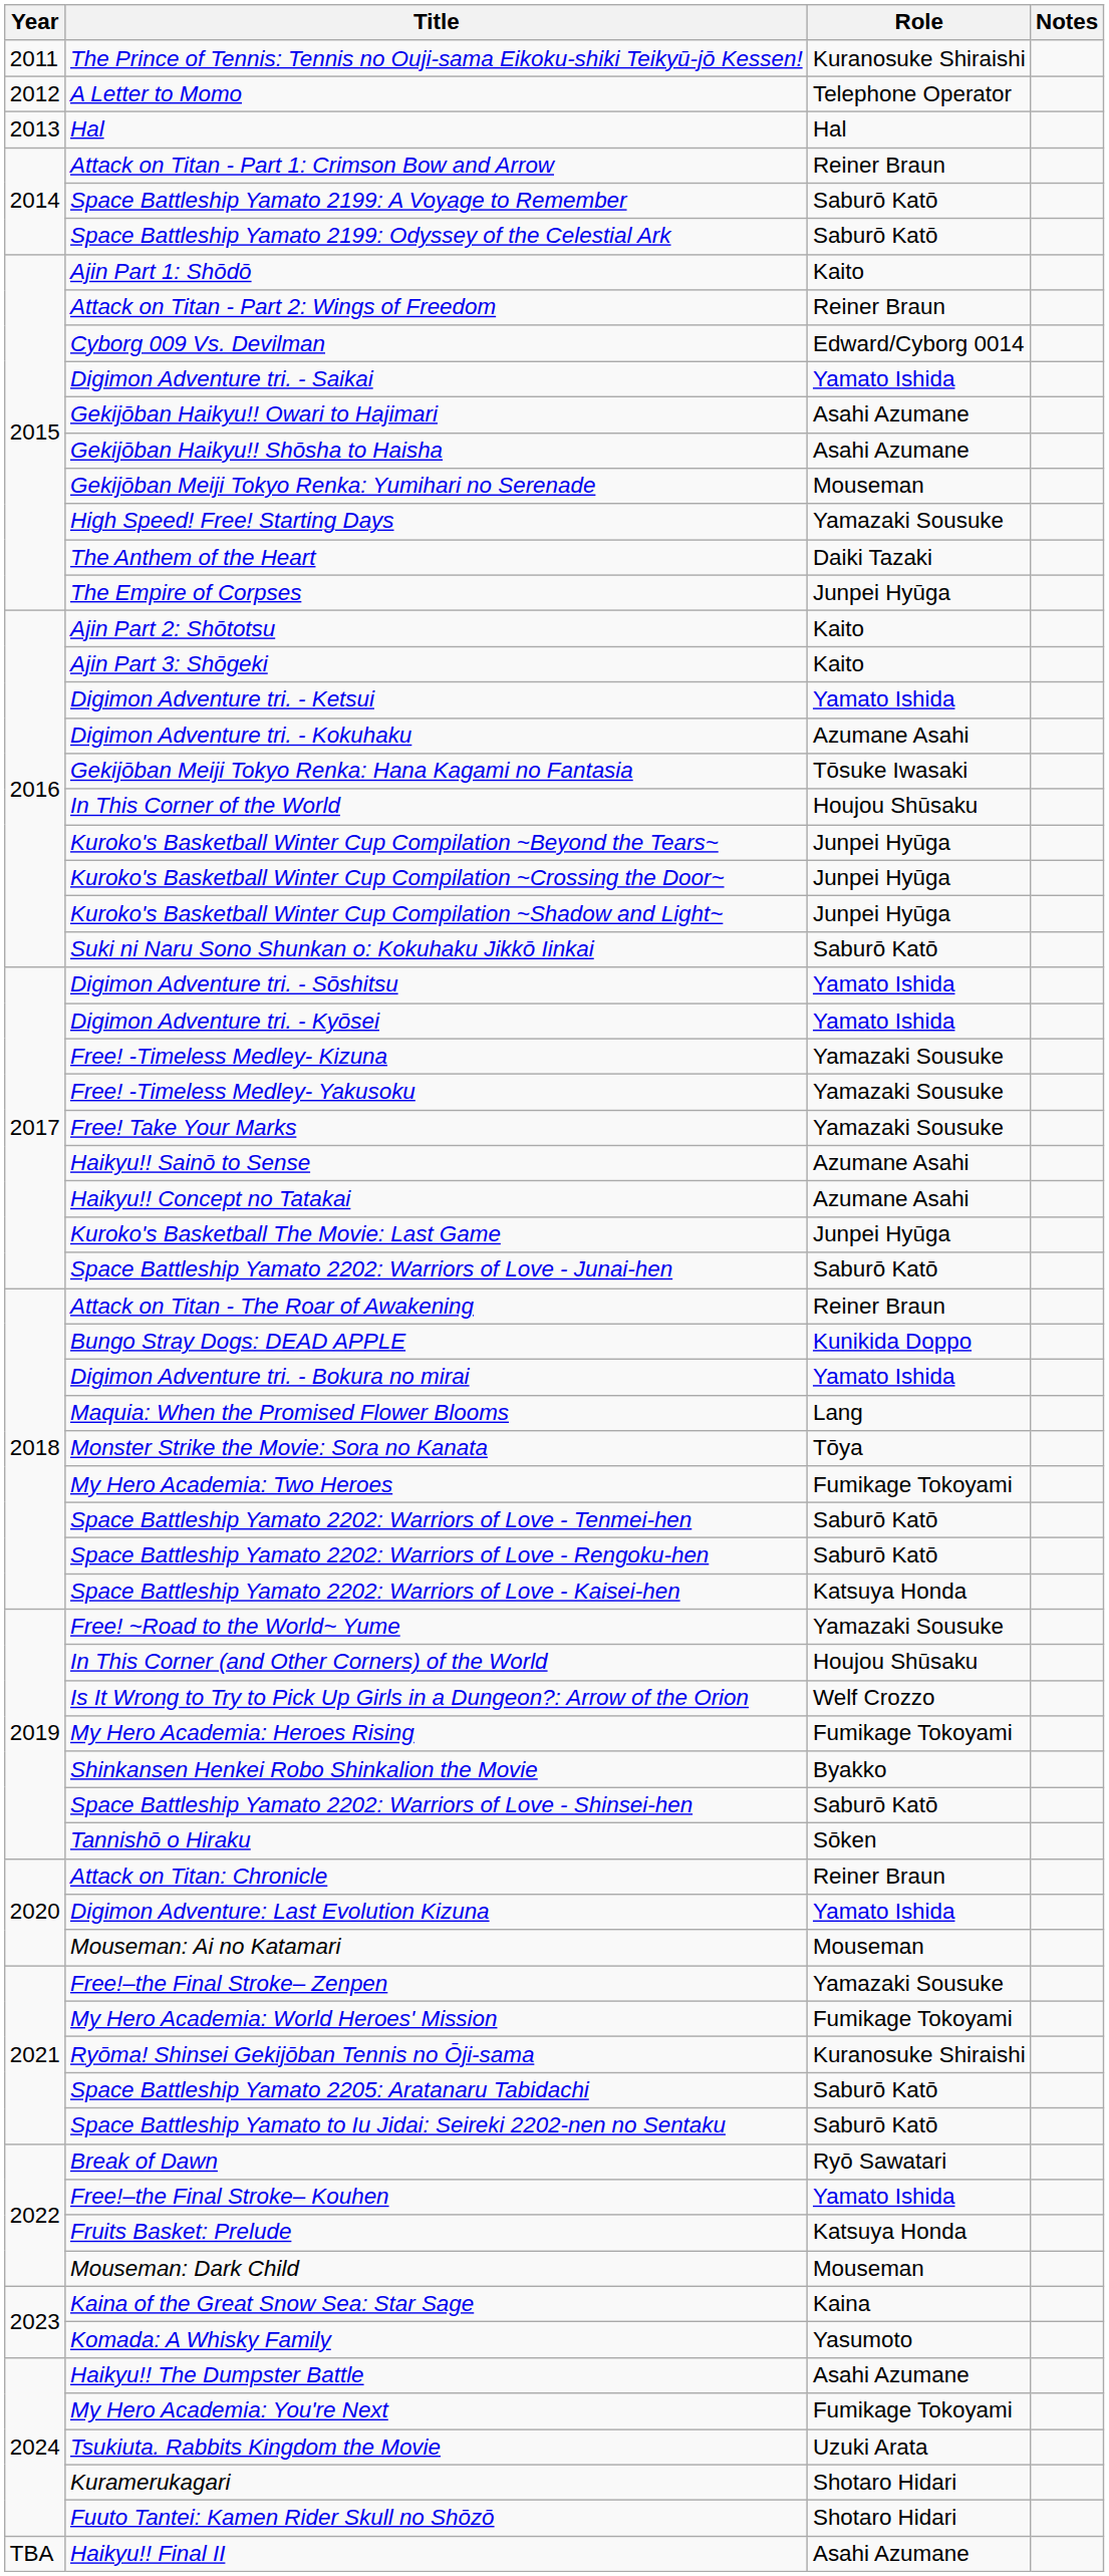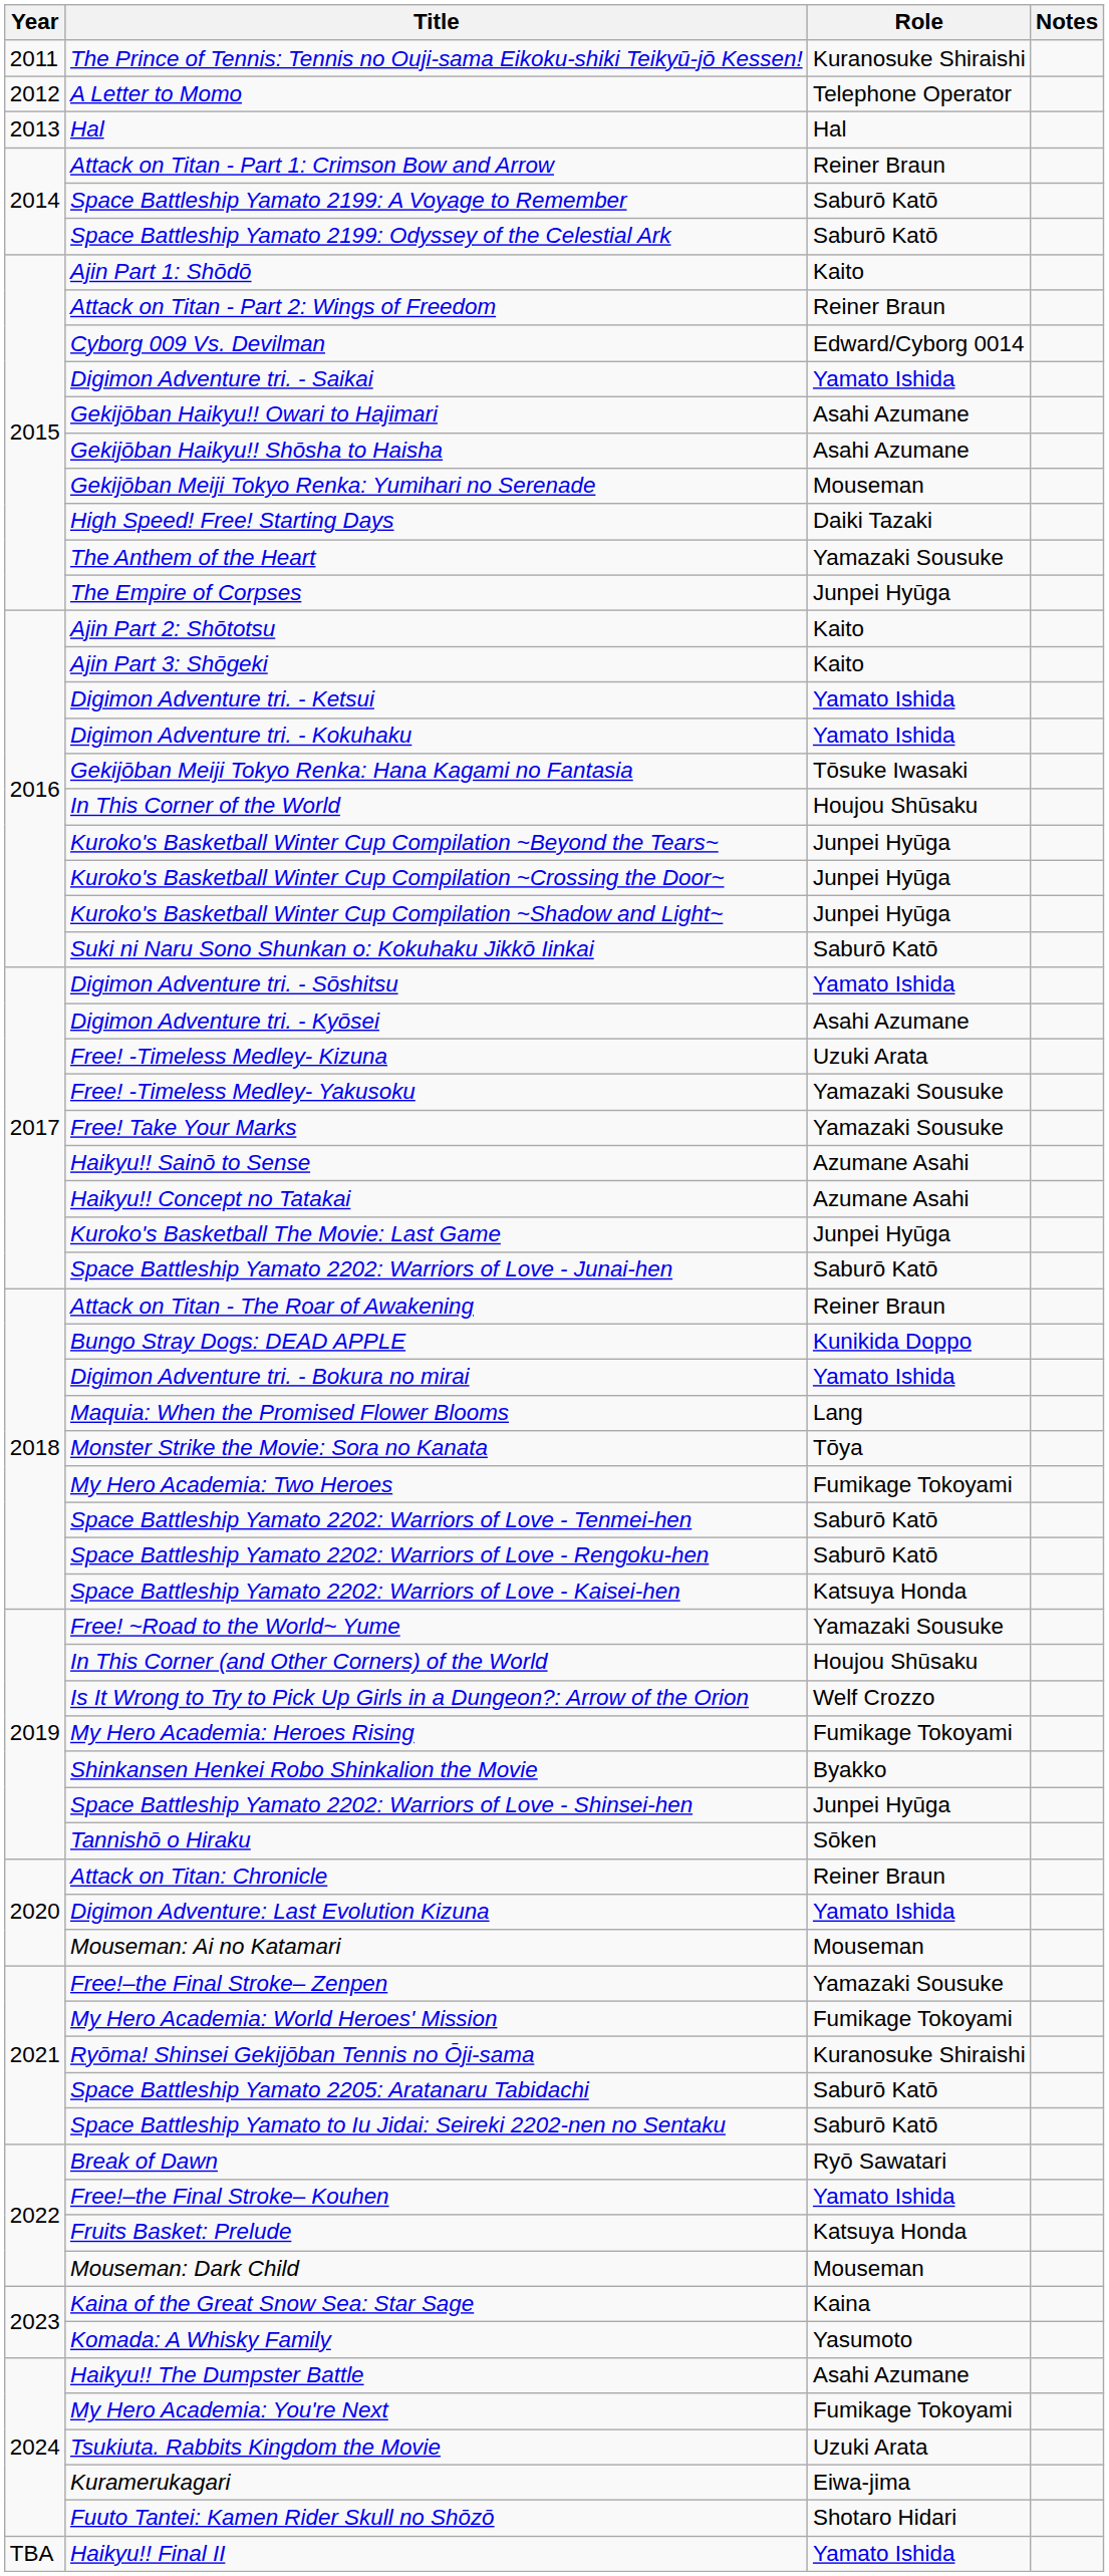 <table class="wikitable">
 <tr>
 <th>Year</th>
 <th>Title</th>
 <th>Role</th>
 <th>Notes</th>
 </tr>
 <tr>
 <td>2011</td>
 <td><em><a href='#'>The Prince of Tennis: Tennis no Ouji-sama Eikoku-shiki Teikyū-jō Kessen!</a></em></td>
 <td>Kuranosuke Shiraishi</td>
 <td></td>
 </tr>
 <tr>
 <td>2012</td>
 <td><em><a href='#'>A Letter to Momo</a></em></td>
 <td>Telephone Operator</td>
 <td></td>
 </tr>
 <tr>
 <td>2013</td>
 <td><em><a href='#'>Hal</a></em></td>
 <td>Hal</td>
 <td></td>
 </tr>
 <tr>
 <td rowspan="3">2014</td>
 <td><em><a href='#'>Attack on Titan - Part 1: Crimson Bow and Arrow</a></em></td>
 <td>Reiner Braun</td>
 <td></td>
 </tr>
 <tr>
 <td><em><a href='#'>Space Battleship Yamato 2199: A Voyage to Remember</a></em></td>
 <td>Saburō Katō</td>
 <td></td>
 </tr>
 <tr>
 <td><em><a href='#'>Space Battleship Yamato 2199: Odyssey of the Celestial Ark</a></em></td>
 <td>Saburō Katō</td>
 <td></td>
 </tr>
 <tr>
 <td rowspan="10">2015</td>
 <td><em><a href='#'>Ajin Part 1: Shōdō</a></em></td>
 <td>Kaito</td>
 <td></td>
 </tr>
 <tr>
 <td><em><a href='#'>Attack on Titan - Part 2: Wings of Freedom</a></em></td>
 <td>Reiner Braun</td>
 <td></td>
 </tr>
 <tr>
 <td><em><a href='#'>Cyborg 009 Vs. Devilman</a></em></td>
 <td>Edward/Cyborg 0014</td>
 <td></td>
 </tr>
 <tr>
 <td><em><a href='#'>Digimon Adventure tri. - Saikai</a></em></td>
 <td><a href='#'>Yamato Ishida</a></td>
 <td></td>
 </tr>
 <tr>
 <td><em><a href='#'>Gekijōban Haikyu!! Owari to Hajimari</a></em></td>
 <td>Asahi Azumane</td>
 <td></td>
 </tr>
 <tr>
 <td><em><a href='#'>Gekijōban Haikyu!! Shōsha to Haisha</a></em></td>
 <td>Asahi Azumane</td>
 <td></td>
 </tr>
 <tr>
 <td><em><a href='#'>Gekijōban Meiji Tokyo Renka: Yumihari no Serenade</a></em></td>
 <td>Mouseman</td>
 <td></td>
 </tr>
 <tr>
 <td><em><a href='#'>High Speed! Free! Starting Days</a></em></td>
-<td>Yamazaki Sousuke</td>
+<td>Daiki Tazaki</td>
 <td></td>
 </tr>
 <tr>
 <td><em><a href='#'>The Anthem of the Heart</a></em></td>
-<td>Daiki Tazaki</td>
+<td>Yamazaki Sousuke</td>
 <td></td>
 </tr>
 <tr>
 <td><em><a href='#'>The Empire of Corpses</a></em></td>
 <td>Junpei Hyūga</td>
 <td></td>
 </tr>
 <tr>
 <td rowspan="10">2016</td>
 <td><em><a href='#'>Ajin Part 2: Shōtotsu</a></em></td>
 <td>Kaito</td>
 <td></td>
 </tr>
 <tr>
 <td><em><a href='#'>Ajin Part 3: Shōgeki</a></em></td>
 <td>Kaito</td>
 <td></td>
 </tr>
 <tr>
 <td><em><a href='#'>Digimon Adventure tri. - Ketsui</a></em></td>
 <td><a href='#'>Yamato Ishida</a></td>
 <td></td>
 </tr>
 <tr>
 <td><em><a href='#'>Digimon Adventure tri. - Kokuhaku</a></em></td>
-<td>Azumane Asahi</td>
+<td><a href='#'>Yamato Ishida</a></td>
 <td></td>
 </tr>
 <tr>
 <td><em><a href='#'>Gekijōban Meiji Tokyo Renka: Hana Kagami no Fantasia</a></em></td>
 <td>Tōsuke Iwasaki</td>
 <td></td>
 </tr>
 <tr>
 <td><em><a href='#'>In This Corner of the World</a></em></td>
 <td>Houjou Shūsaku</td>
 <td></td>
 </tr>
 <tr>
 <td><em><a href='#'>Kuroko's Basketball Winter Cup Compilation ~Beyond the Tears~</a></em></td>
 <td>Junpei Hyūga</td>
 <td></td>
 </tr>
 <tr>
 <td><em><a href='#'>Kuroko's Basketball Winter Cup Compilation ~Crossing the Door~</a></em></td>
 <td>Junpei Hyūga</td>
 <td></td>
 </tr>
 <tr>
 <td><em><a href='#'>Kuroko's Basketball Winter Cup Compilation ~Shadow and Light~</a></em></td>
 <td>Junpei Hyūga</td>
 <td></td>
 </tr>
 <tr>
 <td><em><a href='#'>Suki ni Naru Sono Shunkan o: Kokuhaku Jikkō Iinkai</a></em></td>
 <td>Saburō Katō</td>
 <td></td>
 </tr>
 <tr>
 <td rowspan="9">2017</td>
 <td><em><a href='#'>Digimon Adventure tri. - Sōshitsu</a></em></td>
 <td><a href='#'>Yamato Ishida</a></td>
 <td></td>
 </tr>
 <tr>
 <td><em><a href='#'>Digimon Adventure tri. - Kyōsei</a></em></td>
-<td><a href='#'>Yamato Ishida</a></td>
+<td>Asahi Azumane</td>
 <td></td>
 </tr>
 <tr>
 <td><em><a href='#'>Free! -Timeless Medley- Kizuna</a></em></td>
-<td>Yamazaki Sousuke</td>
+<td>Uzuki Arata</td>
 <td></td>
 </tr>
 <tr>
 <td><em><a href='#'>Free! -Timeless Medley- Yakusoku</a></em></td>
 <td>Yamazaki Sousuke</td>
 <td></td>
 </tr>
 <tr>
 <td><em><a href='#'>Free! Take Your Marks</a></em></td>
 <td>Yamazaki Sousuke</td>
 <td></td>
 </tr>
 <tr>
 <td><em><a href='#'>Haikyu!! Sainō to Sense</a></em></td>
 <td>Azumane Asahi</td>
 <td></td>
 </tr>
 <tr>
 <td><em> <a href='#'>Haikyu!! Concept no Tatakai</a></em></td>
 <td>Azumane Asahi</td>
 <td></td>
 </tr>
 <tr>
 <td><em><a href='#'>Kuroko's Basketball The Movie: Last Game</a></em></td>
 <td>Junpei Hyūga</td>
 <td></td>
 </tr>
 <tr>
 <td><em><a href='#'>Space Battleship Yamato 2202: Warriors of Love - Junai-hen</a></em></td>
 <td>Saburō Katō</td>
 <td></td>
 </tr>
 <tr>
 <td rowspan="9">2018</td>
 <td><em><a href='#'>Attack on Titan - The Roar of Awakening</a></em></td>
 <td>Reiner Braun</td>
 <td></td>
 </tr>
 <tr>
 <td><em><a href='#'>Bungo Stray Dogs: DEAD APPLE</a></em></td>
 <td><a href='#'>Kunikida Doppo</a></td>
 <td></td>
 </tr>
 <tr>
 <td><em><a href='#'>Digimon Adventure tri. - Bokura no mirai</a></em></td>
 <td><a href='#'>Yamato Ishida</a></td>
 <td></td>
 </tr>
 <tr>
 <td><em><a href='#'>Maquia: When the Promised Flower Blooms</a></em></td>
 <td>Lang</td>
 <td></td>
 </tr>
 <tr>
 <td><em><a href='#'>Monster Strike the Movie: Sora no Kanata</a></em></td>
 <td>Tōya</td>
 <td></td>
 </tr>
 <tr>
 <td><em><a href='#'>My Hero Academia: Two Heroes</a></em></td>
 <td>Fumikage Tokoyami</td>
 <td></td>
 </tr>
 <tr>
 <td><em><a href='#'>Space Battleship Yamato 2202: Warriors of Love - Tenmei-hen</a></em></td>
 <td>Saburō Katō</td>
 <td></td>
 </tr>
 <tr>
 <td><em><a href='#'>Space Battleship Yamato 2202: Warriors of Love - Rengoku-hen</a></em></td>
 <td>Saburō Katō</td>
 <td></td>
 </tr>
 <tr>
 <td><em><a href='#'>Space Battleship Yamato 2202: Warriors of Love - Kaisei-hen</a></em></td>
 <td>Katsuya Honda</td>
 <td></td>
 </tr>
 <tr>
 <td rowspan="7">2019</td>
 <td><em><a href='#'>Free! ~Road to the World~ Yume</a></em></td>
 <td>Yamazaki Sousuke</td>
 <td></td>
 </tr>
 <tr>
 <td><em><a href='#'>In This Corner (and Other Corners) of the World</a></em></td>
 <td>Houjou Shūsaku</td>
 <td></td>
 </tr>
 <tr>
 <td><em><a href='#'>Is It Wrong to Try to Pick Up Girls in a Dungeon?: Arrow of the Orion</a></em></td>
 <td>Welf Crozzo</td>
 <td></td>
 </tr>
 <tr>
 <td><em><a href='#'>My Hero Academia: Heroes Rising</a></em></td>
 <td>Fumikage Tokoyami</td>
 <td></td>
 </tr>
 <tr>
 <td><em><a href='#'>Shinkansen Henkei Robo Shinkalion the Movie</a></em></td>
 <td>Byakko</td>
 <td></td>
 </tr>
 <tr>
 <td><em><a href='#'>Space Battleship Yamato 2202: Warriors of Love - Shinsei-hen</a></em></td>
-<td>Saburō Katō</td>
+<td>Junpei Hyūga</td>
 <td></td>
 </tr>
 <tr>
 <td><em><a href='#'>Tannishō o Hiraku</a></em></td>
 <td>Sōken</td>
 <td></td>
 </tr>
 <tr>
 <td rowspan="3">2020</td>
 <td><em><a href='#'>Attack on Titan: Chronicle</a></em></td>
 <td>Reiner Braun</td>
 <td></td>
 </tr>
 <tr>
 <td><em><a href='#'>Digimon Adventure: Last Evolution Kizuna</a></em></td>
 <td><a href='#'>Yamato Ishida</a></td>
 <td></td>
 </tr>
 <tr>
 <td><em>Mouseman: Ai no Katamari</em></td>
 <td>Mouseman</td>
 <td></td>
 </tr>
 <tr>
 <td rowspan="5">2021</td>
 <td><em><a href='#'>Free!–the Final Stroke– Zenpen</a></em></td>
 <td>Yamazaki Sousuke</td>
 <td></td>
 </tr>
 <tr>
 <td><em><a href='#'>My Hero Academia: World Heroes' Mission</a></em></td>
 <td>Fumikage Tokoyami</td>
 <td></td>
 </tr>
 <tr>
 <td><em><a href='#'>Ryōma! Shinsei Gekijōban Tennis no Ōji-sama</a></em></td>
 <td>Kuranosuke Shiraishi</td>
 <td></td>
 </tr>
 <tr>
 <td><em><a href='#'>Space Battleship Yamato 2205: Aratanaru Tabidachi</a></em></td>
 <td>Saburō Katō</td>
 <td></td>
 </tr>
 <tr>
 <td><em><a href='#'>Space Battleship Yamato to Iu Jidai: Seireki 2202-nen no Sentaku</a></em></td>
 <td>Saburō Katō</td>
 <td></td>
 </tr>
 <tr>
 <td rowspan="4">2022</td>
 <td><em><a href='#'>Break of Dawn</a></em></td>
 <td>Ryō Sawatari</td>
 <td></td>
 </tr>
 <tr>
 <td><em><a href='#'>Free!–the Final Stroke– Kouhen</a></em></td>
 <td><a href='#'>Yamato Ishida</a></td>
 <td></td>
 </tr>
 <tr>
 <td><em><a href='#'>Fruits Basket: Prelude</a></em></td>
 <td>Katsuya Honda</td>
 <td></td>
 </tr>
 <tr>
 <td><em>Mouseman: Dark Child</em></td>
 <td>Mouseman</td>
 <td></td>
 </tr>
 <tr>
 <td rowspan="2">2023</td>
 <td><em><a href='#'>Kaina of the Great Snow Sea: Star Sage</a></em></td>
 <td>Kaina</td>
 <td></td>
 </tr>
 <tr>
 <td><em><a href='#'>Komada: A Whisky Family</a></em></td>
 <td>Yasumoto</td>
 <td></td>
 </tr>
 <tr>
 <td rowspan="5">2024</td>
 <td><em><a href='#'>Haikyu!! The Dumpster Battle</a></em></td>
 <td>Asahi Azumane</td>
 <td></td>
 </tr>
 <tr>
 <td><em><a href='#'>My Hero Academia: You're Next</a></em></td>
 <td>Fumikage Tokoyami</td>
 <td></td>
 </tr>
 <tr>
 <td><em><a href='#'>Tsukiuta. Rabbits Kingdom the Movie</a></em></td>
 <td>Uzuki Arata</td>
 <td></td>
 </tr>
 <tr>
 <td><em>Kuramerukagari</em></td>
-<td>Shotaro Hidari</td>
+<td>Eiwa-jima</td>
 <td></td>
 </tr>
 <tr>
 <td><em><a href='#'>Fuuto Tantei: Kamen Rider Skull no Shōzō</a></em></td>
 <td>Shotaro Hidari</td>
 <td></td>
 </tr>
 <tr>
 <td rowspan="1">TBA</td>
 <td><em><a href='#'>Haikyu!! Final II</a></em></td>
-<td>Asahi Azumane</td>
+<td><a href='#'>Yamato Ishida</a></td>
 <td></td>
 </tr>
 </table>
